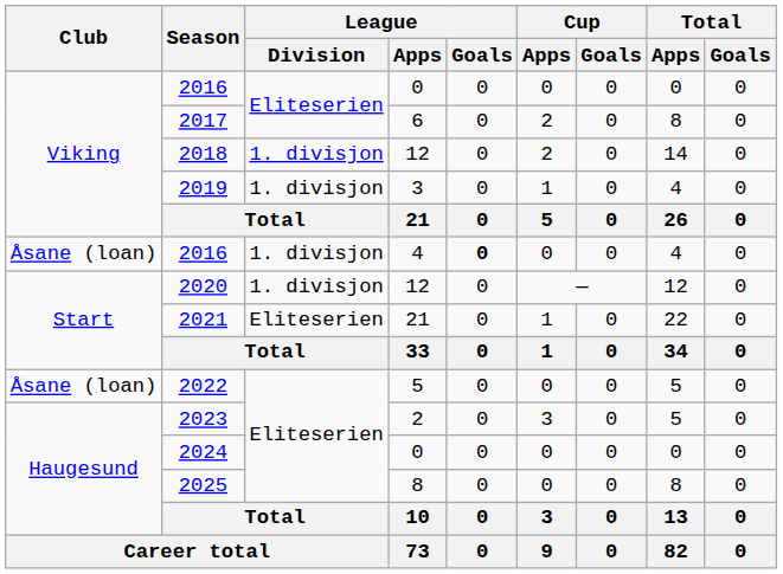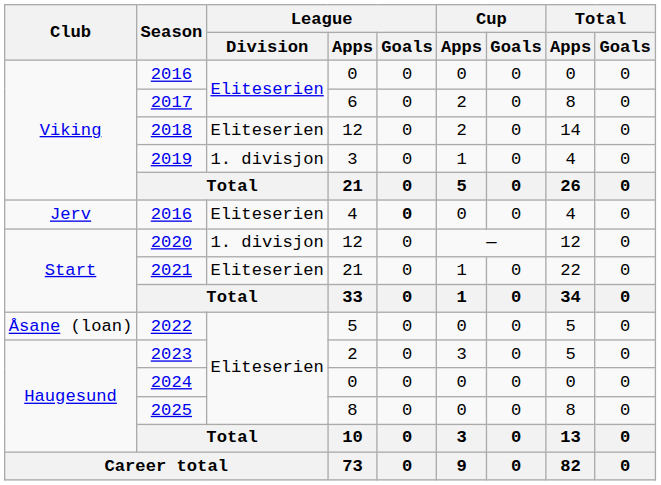 <table class="wikitable" style="text-align: center;">
 <tr>
 <th rowspan="2">Club</th>
 <th rowspan="2">Season</th>
 <th colspan="3">League</th>
 <th colspan="2">Cup</th>
 <th colspan="2">Total</th>
 </tr>
 <tr>
 <th>Division</th>
 <th>Apps</th>
 <th>Goals</th>
 <th>Apps</th>
 <th>Goals</th>
 <th>Apps</th>
 <th>Goals</th>
 </tr>
 <tr>
 <td rowspan="5"><a href='#'>Viking</a></td>
 <td><a href='#'>2016</a></td>
 <td rowspan="2"><a href='#'>Eliteserien</a></td>
 <td>0</td>
 <td>0</td>
 <td>0</td>
 <td>0</td>
 <td>0</td>
 <td>0</td>
 </tr>
 <tr>
 <td><a href='#'>2017</a></td>
 <td>6</td>
 <td>0</td>
 <td>2</td>
 <td>0</td>
 <td>8</td>
 <td>0</td>
 </tr>
 <tr>
 <td><a href='#'>2018</a></td>
-<td><a href='#'>1. divisjon</a></td>
+<td>Eliteserien</td>
 <td>12</td>
 <td>0</td>
 <td>2</td>
 <td>0</td>
 <td>14</td>
 <td>0</td>
 </tr>
 <tr>
 <td><a href='#'>2019</a></td>
 <td>1. divisjon</td>
 <td>3</td>
 <td>0</td>
 <td>1</td>
 <td>0</td>
 <td>4</td>
 <td>0</td>
 </tr>
 <tr>
 <th colspan="2">Total</th>
 <th>21</th>
 <th>0</th>
 <th>5</th>
 <th>0</th>
 <th>26</th>
 <th>0</th>
 </tr>
 <tr>
-<td><a href='#'>Åsane</a> (loan)</td>
+<td><a href='#'>Jerv</a></td>
 <td><a href='#'>2016</a></td>
-<td>1. divisjon</td>
+<td>Eliteserien</td>
 <td>4</td>
 <td><strong>0</strong></td>
 <td>0</td>
 <td>0</td>
 <td>4</td>
 <td>0</td>
 </tr>
 <tr>
 <td rowspan="3"><a href='#'>Start</a></td>
 <td><a href='#'>2020</a></td>
 <td>1. divisjon</td>
 <td>12</td>
 <td>0</td>
 <td colspan="2">—</td>
 <td>12</td>
 <td>0</td>
 </tr>
 <tr>
 <td><a href='#'>2021</a></td>
 <td>Eliteserien</td>
 <td>21</td>
 <td>0</td>
 <td>1</td>
 <td>0</td>
 <td>22</td>
 <td>0</td>
 </tr>
 <tr>
 <th colspan="2">Total</th>
 <th>33</th>
 <th>0</th>
 <th>1</th>
 <th>0</th>
 <th>34</th>
 <th>0</th>
 </tr>
 <tr>
 <td><a href='#'>Åsane</a> (loan)</td>
 <td><a href='#'>2022</a></td>
 <td rowspan="4">Eliteserien</td>
 <td>5</td>
 <td>0</td>
 <td>0</td>
 <td>0</td>
 <td>5</td>
 <td>0</td>
 </tr>
 <tr>
 <td rowspan="4"><a href='#'>Haugesund</a></td>
 <td><a href='#'>2023</a></td>
 <td>2</td>
 <td>0</td>
 <td>3</td>
 <td>0</td>
 <td>5</td>
 <td>0</td>
 </tr>
 <tr>
 <td><a href='#'>2024</a></td>
 <td>0</td>
 <td>0</td>
 <td>0</td>
 <td>0</td>
 <td>0</td>
 <td>0</td>
 </tr>
 <tr>
 <td><a href='#'>2025</a></td>
 <td>8</td>
 <td>0</td>
 <td>0</td>
 <td>0</td>
 <td>8</td>
 <td>0</td>
 </tr>
 <tr>
 <th colspan="2">Total</th>
 <th>10</th>
 <th>0</th>
 <th>3</th>
 <th>0</th>
 <th>13</th>
 <th>0</th>
 </tr>
 <tr>
 <th colspan="3">Career total</th>
 <th>73</th>
 <th>0</th>
 <th>9</th>
 <th>0</th>
 <th>82</th>
 <th>0</th>
 </tr>
 </table>
